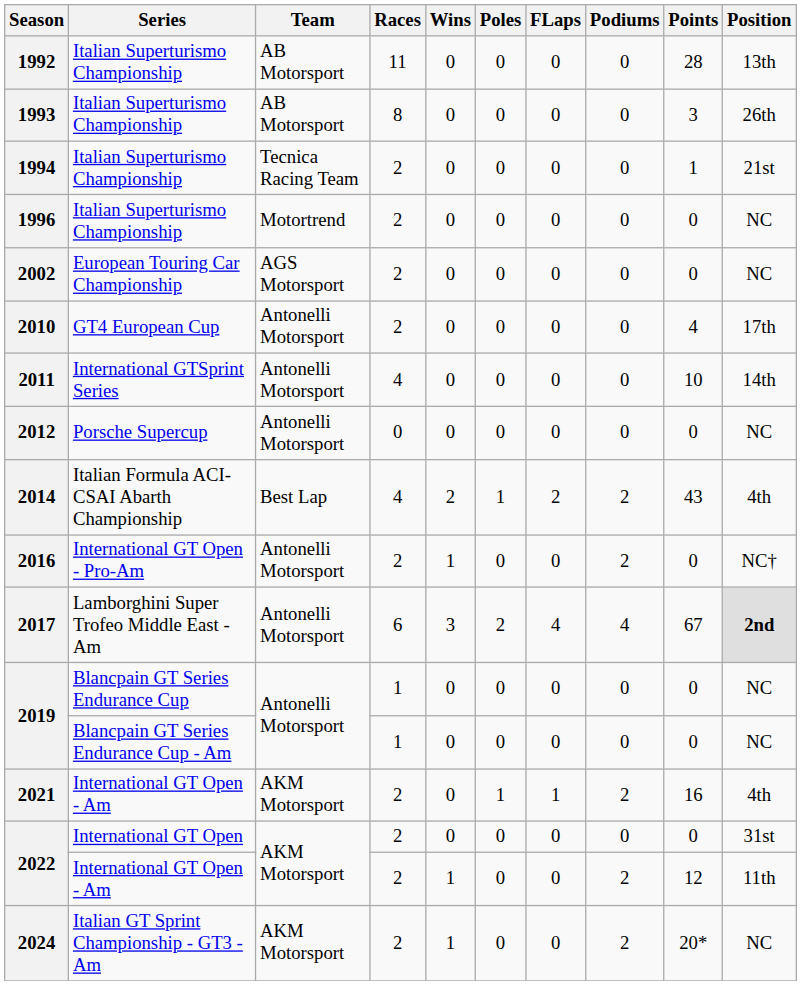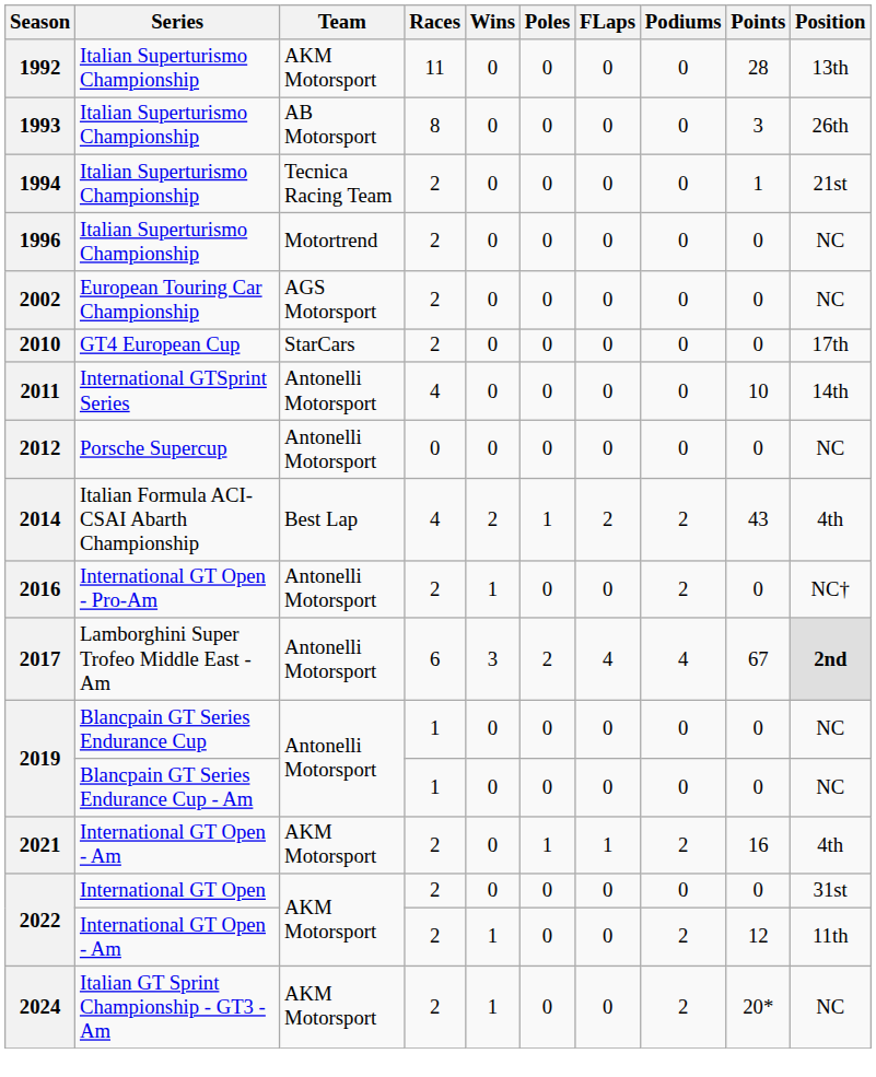 <table class="wikitable" style="font-size: 90%; text-align:center">
 <tr>
 <th>Season</th>
 <th>Series</th>
 <th>Team</th>
 <th>Races</th>
 <th>Wins</th>
 <th>Poles</th>
 <th>FLaps</th>
 <th>Podiums</th>
 <th>Points</th>
 <th>Position</th>
 </tr>
 <tr>
 <th>1992</th>
 <td align=left><a href='#'>Italian Superturismo Championship</a></td>
-<td align=left>AB Motorsport</td>
+<td align="left">AKM Motorsport</td>
 <td>11</td>
 <td>0</td>
 <td>0</td>
 <td>0</td>
 <td>0</td>
 <td>28</td>
 <td>13th</td>
 </tr>
 <tr>
 <th>1993</th>
 <td align=left><a href='#'>Italian Superturismo Championship</a></td>
 <td align=left>AB Motorsport</td>
 <td>8</td>
 <td>0</td>
 <td>0</td>
 <td>0</td>
 <td>0</td>
 <td>3</td>
 <td>26th</td>
 </tr>
 <tr>
 <th>1994</th>
 <td align=left><a href='#'>Italian Superturismo Championship</a></td>
 <td align=left>Tecnica Racing Team</td>
 <td>2</td>
 <td>0</td>
 <td>0</td>
 <td>0</td>
 <td>0</td>
 <td>1</td>
 <td>21st</td>
 </tr>
 <tr>
 <th>1996</th>
 <td align=left><a href='#'>Italian Superturismo Championship</a></td>
 <td align=left>Motortrend</td>
 <td>2</td>
 <td>0</td>
 <td>0</td>
 <td>0</td>
 <td>0</td>
 <td>0</td>
 <td>NC</td>
 </tr>
 <tr>
 <th>2002</th>
 <td align=left><a href='#'>European Touring Car Championship</a></td>
 <td align=left>AGS Motorsport</td>
 <td>2</td>
 <td>0</td>
 <td>0</td>
 <td>0</td>
 <td>0</td>
 <td>0</td>
 <td>NC</td>
 </tr>
 <tr>
 <th>2010</th>
 <td align=left><a href='#'>GT4 European Cup</a></td>
-<td align=left>Antonelli Motorsport</td>
+<td align=left>StarCars</td>
 <td>2</td>
 <td>0</td>
 <td>0</td>
 <td>0</td>
 <td>0</td>
-<td>4</td>
+<td>0</td>
 <td>17th</td>
 </tr>
 <tr>
 <th>2011</th>
 <td align=left><a href='#'>International GTSprint Series</a></td>
 <td align=left>Antonelli Motorsport</td>
 <td>4</td>
 <td>0</td>
 <td>0</td>
 <td>0</td>
 <td>0</td>
 <td>10</td>
 <td>14th</td>
 </tr>
 <tr>
 <th>2012</th>
 <td align=left><a href='#'>Porsche Supercup</a></td>
 <td align=left>Antonelli Motorsport</td>
 <td>0</td>
 <td>0</td>
 <td>0</td>
 <td>0</td>
 <td>0</td>
 <td>0</td>
 <td>NC</td>
 </tr>
 <tr>
 <th>2014</th>
 <td align=left>Italian Formula ACI-CSAI Abarth Championship</td>
 <td align=left>Best Lap</td>
 <td>4</td>
 <td>2</td>
 <td>1</td>
 <td>2</td>
 <td>2</td>
 <td>43</td>
 <td>4th</td>
 </tr>
 <tr>
 <th>2016</th>
 <td align=left><a href='#'>International GT Open - Pro-Am</a></td>
 <td align=left>Antonelli Motorsport</td>
 <td>2</td>
 <td>1</td>
 <td>0</td>
 <td>0</td>
 <td>2</td>
 <td>0</td>
 <td>NC†</td>
 </tr>
 <tr>
 <th>2017</th>
 <td align=left>Lamborghini Super Trofeo Middle East - Am</td>
 <td align=left>Antonelli Motorsport</td>
 <td>6</td>
 <td>3</td>
 <td>2</td>
 <td>4</td>
 <td>4</td>
 <td>67</td>
 <td style="background:#DFDFDF;"><strong>2nd</strong></td>
 </tr>
 <tr>
 <th rowspan="2">2019</th>
 <td align=left><a href='#'>Blancpain GT Series Endurance Cup</a></td>
 <td rowspan="2" align=left>Antonelli Motorsport</td>
 <td>1</td>
 <td>0</td>
 <td>0</td>
 <td>0</td>
 <td>0</td>
 <td>0</td>
 <td>NC</td>
 </tr>
 <tr>
 <td align="left"><a href='#'>Blancpain GT Series Endurance Cup - Am</a></td>
 <td>1</td>
 <td>0</td>
 <td>0</td>
 <td>0</td>
 <td>0</td>
 <td>0</td>
 <td>NC</td>
 </tr>
 <tr>
 <th>2021</th>
 <td align="left"><a href='#'>International GT Open - Am</a></td>
 <td align="left">AKM Motorsport</td>
 <td>2</td>
 <td>0</td>
 <td>1</td>
 <td>1</td>
 <td>2</td>
 <td>16</td>
 <td>4th</td>
 </tr>
 <tr>
 <th rowspan="2">2022</th>
 <td align=left><a href='#'>International GT Open</a></td>
 <td rowspan="2" align=left>AKM Motorsport</td>
 <td>2</td>
 <td>0</td>
 <td>0</td>
 <td>0</td>
 <td>0</td>
 <td>0</td>
 <td>31st</td>
 </tr>
 <tr>
 <td align="left"><a href='#'>International GT Open - Am</a></td>
 <td>2</td>
 <td>1</td>
 <td>0</td>
 <td>0</td>
 <td>2</td>
 <td>12</td>
 <td>11th</td>
 </tr>
 <tr>
 <th>2024</th>
 <td align=left><a href='#'>Italian GT Sprint Championship - GT3 - Am</a></td>
 <td align=left>AKM Motorsport</td>
 <td>2</td>
 <td>1</td>
 <td>0</td>
 <td>0</td>
 <td>2</td>
 <td>20*</td>
 <td>NC</td>
 </tr>
 </table>
